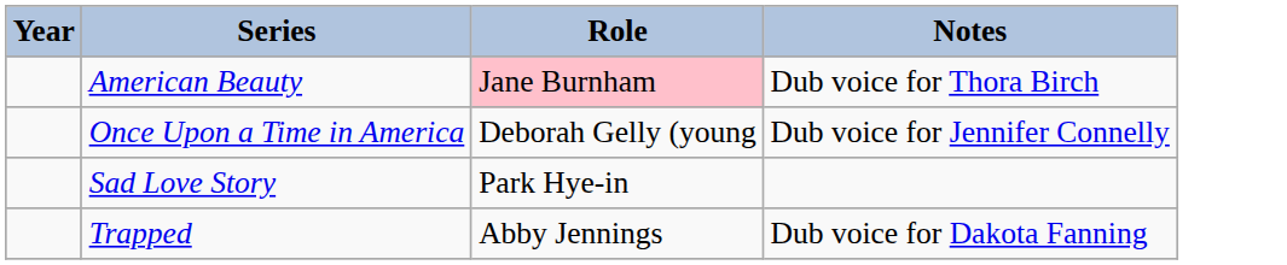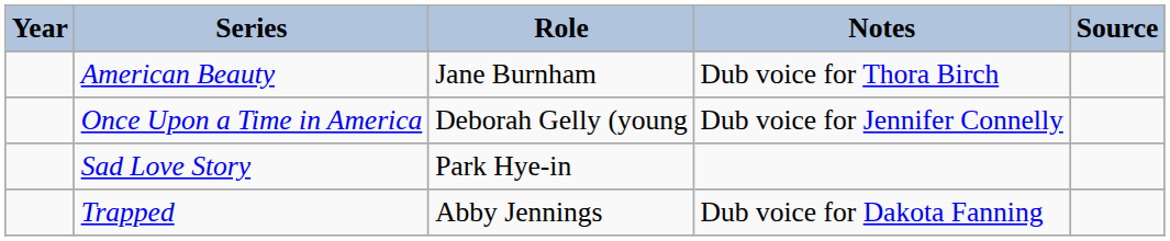 <table class="wikitable sortable plainrowheaders" style="width=95%;  font-size: 95%;">
 <tr>
 <th style="background:#b0c4de;">Year </th>
 <th style="background:#b0c4de;">Series</th>
 <th style="background:#b0c4de;">Role </th>
 <th style="background:#b0c4de;" class="unsortable">Notes </th>
+<th style="background:#b0c4de;" class="unsortable">Source</th>
 </tr>
 <tr>
 <td> </td>
 <td><em><a href='#'>American Beauty</a></em></td>
-<td style="background: pink;">Jane Burnham</td>
+<td>Jane Burnham</td>
 <td>Dub voice for <a href='#'>Thora Birch</a></td>
+<td> </td>
 </tr>
 <tr>
 <td> </td>
 <td><em><a href='#'>Once Upon a Time in America</a></em></td>
 <td>Deborah Gelly (young</td>
 <td>Dub voice for <a href='#'>Jennifer Connelly</a></td>
+<td> </td>
 </tr>
 <tr>
 <td> </td>
 <td><em><a href='#'>Sad Love Story</a></em></td>
 <td>Park Hye-in</td>
+<td> </td>
 <td> </td>
 </tr>
 <tr>
 <td> </td>
 <td><em><a href='#'>Trapped</a></em></td>
 <td>Abby Jennings</td>
 <td>Dub voice for <a href='#'>Dakota Fanning</a></td>
+<td> </td>
 </tr>
 </table>
